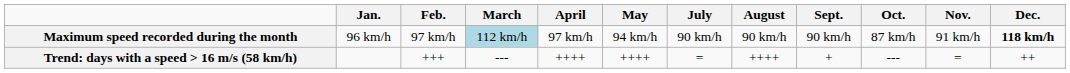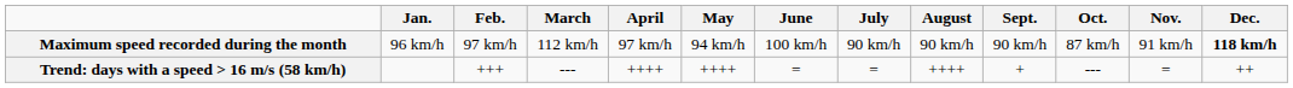 <table class="wikitable" width="100%" style="text-align:center;">
 <tr>
 <td></td>
 <th scope="col">Jan.</th>
 <th scope="col">Feb.</th>
 <th scope="col">March</th>
 <th scope="col">April</th>
 <th scope="col">May</th>
+<th scope="col">June</th>
 <th scope="col">July</th>
 <th scope="col">August</th>
 <th scope="col">Sept.</th>
 <th scope="col">Oct.</th>
 <th scope="col">Nov.</th>
 <th scope="col">Dec.</th>
 </tr>
 <tr>
 <th scope="col">Maximum speed recorded during the month</th>
 <td>96 <abbr>km/h</abbr></td>
 <td>97 <abbr>km/h</abbr></td>
-<td style="background: lightblue;">112 <abbr>km/h</abbr></td>
+<td>112 <abbr>km/h</abbr></td>
 <td>97 <abbr>km/h</abbr></td>
 <td>94 <abbr>km/h</abbr></td>
+<td>100 <abbr>km/h</abbr></td>
 <td>90 <abbr>km/h</abbr></td>
 <td>90 <abbr>km/h</abbr></td>
 <td>90 <abbr>km/h</abbr></td>
 <td>87 <abbr>km/h</abbr></td>
 <td>91 <abbr>km/h</abbr></td>
 <td><strong>118 km/h</strong></td>
 </tr>
 <tr>
 <th scope="col"><strong>Trend: days with a speed > 16</strong> m/s <strong>(58</strong> km/h<strong>)</strong></th>
 <td></td>
 <td>+++</td>
 <td>---</td>
 <td>++++</td>
 <td>++++</td>
 <td>=</td>
+<td>=</td>
 <td>++++</td>
 <td>+</td>
 <td>---</td>
 <td>=</td>
 <td>++</td>
 </tr>
 </table>
